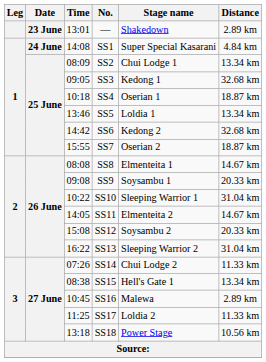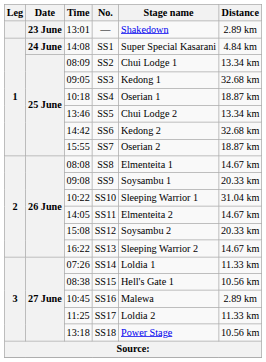 <table class="wikitable" style="font-size: 85%;">
 <tr>
 <th>Leg</th>
 <th>Date</th>
 <th>Time</th>
 <th>No.</th>
 <th>Stage name</th>
 <th>Distance</th>
 </tr>
 <tr>
 <th></th>
 <th>23 June</th>
 <td align="center">13:01</td>
 <td align="center">—</td>
 <td><a href='#'>Shakedown</a></td>
 <td align="center">2.89 km</td>
 </tr>
 <tr>
 <th rowspan="7" nowrap>1</th>
 <th>24 June</th>
 <td align="center">14:08</td>
 <td align="center">SS1</td>
 <td>Super Special Kasarani</td>
 <td align="center">4.84 km</td>
 </tr>
 <tr>
 <th rowspan="6">25 June</th>
 <td align="center">08:09</td>
 <td align="center">SS2</td>
 <td>Chui Lodge 1</td>
 <td align="center">13.34 km</td>
 </tr>
 <tr>
 <td align="center">09:05</td>
 <td align="center">SS3</td>
 <td>Kedong 1</td>
 <td align="center">32.68 km</td>
 </tr>
 <tr>
 <td align="center">10:18</td>
 <td align="center">SS4</td>
 <td>Oserian 1</td>
 <td align="center">18.87 km</td>
 </tr>
 <tr>
 <td align="center">13:46</td>
 <td align="center">SS5</td>
-<td>Loldia 1</td>
+<td>Chui Lodge 2</td>
 <td align="center">13.34 km</td>
 </tr>
 <tr>
 <td align="center">14:42</td>
 <td align="center">SS6</td>
 <td>Kedong 2</td>
 <td align="center">32.68 km</td>
 </tr>
 <tr>
 <td align="center">15:55</td>
 <td align="center">SS7</td>
 <td>Oserian 2</td>
 <td align="center">18.87 km</td>
 </tr>
 <tr>
 <th rowspan="6">2</th>
 <th rowspan="6">26 June</th>
 <td align="center">08:08</td>
 <td align="center">SS8</td>
 <td>Elmenteita 1</td>
 <td align="center">14.67 km</td>
 </tr>
 <tr>
 <td align="center">09:08</td>
 <td align="center">SS9</td>
 <td>Soysambu 1</td>
 <td align="center">20.33 km</td>
 </tr>
 <tr>
 <td align="center">10:22</td>
 <td align="center">SS10</td>
 <td>Sleeping Warrior 1</td>
 <td align="center">31.04 km</td>
 </tr>
 <tr>
 <td align="center">14:05</td>
 <td align="center">SS11</td>
 <td>Elmenteita 2</td>
 <td align="center">14.67 km</td>
 </tr>
 <tr>
 <td align="center">15:08</td>
 <td align="center">SS12</td>
 <td>Soysambu 2</td>
 <td align="center">20.33 km</td>
 </tr>
 <tr>
 <td align="center">16:22</td>
 <td align="center">SS13</td>
 <td>Sleeping Warrior 2</td>
-<td align="center">31.04 km</td>
+<td align="center">14.67 km</td>
 </tr>
 <tr>
 <th rowspan="5">3</th>
 <th rowspan="5">27 June</th>
 <td align="center">07:26</td>
 <td align="center">SS14</td>
-<td>Chui Lodge 2</td>
+<td>Loldia 1</td>
 <td align="center">11.33 km</td>
 </tr>
 <tr>
 <td align="center">08:38</td>
 <td align="center">SS15</td>
 <td>Hell's Gate 1</td>
-<td align="center">13.34 km</td>
+<td align="center">10.56 km</td>
 </tr>
 <tr>
 <td align="center">10:45</td>
 <td align="center">SS16</td>
 <td>Malewa</td>
 <td align="center">2.89 km</td>
 </tr>
 <tr>
 <td align="center">11:25</td>
 <td align="center">SS17</td>
 <td>Loldia 2</td>
 <td align="center">11.33 km</td>
 </tr>
 <tr>
 <td align="center">13:18</td>
 <td align="center">SS18</td>
 <td><a href='#'>Power Stage</a></td>
 <td align="center">10.56 km</td>
 </tr>
 <tr>
 <th colspan="6">Source:</th>
 </tr>
 <tr>
 </tr>
 </table>
